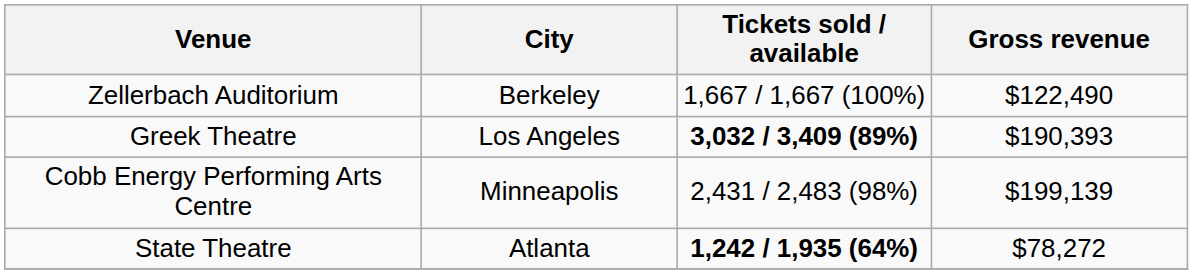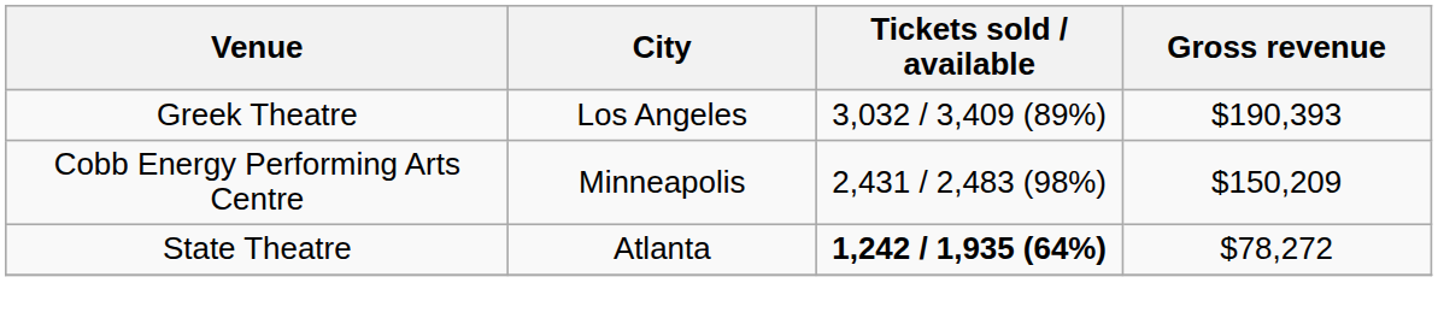 <table class="wikitable" style="text-align:center">
 <tr>
 <th width="250">Venue</th>
 <th width="150">City</th>
 <th width="150">Tickets sold / available</th>
 <th width="150">Gross revenue</th>
 </tr>
 <tr>
-<td>Zellerbach Auditorium</td>
-<td>Berkeley</td>
-<td>1,667 / 1,667 (100%)</td>
-<td>$122,490</td>
-</tr>
-<tr>
 <td>Greek Theatre</td>
 <td>Los Angeles</td>
-<td><strong>3,032 / 3,409 (89%)</strong></td>
+<td>3,032 / 3,409 (89%)</td>
 <td>$190,393</td>
 </tr>
 <tr>
 <td>Cobb Energy Performing Arts Centre</td>
 <td>Minneapolis</td>
 <td>2,431 / 2,483 (98%)</td>
-<td>$199,139</td>
+<td>$150,209</td>
 </tr>
 <tr>
 <td>State Theatre</td>
 <td>Atlanta</td>
 <td><strong>1,242 / 1,935 (64%)</strong></td>
 <td>$78,272</td>
 </tr>
 <tr>
 </tr>
 </table>
